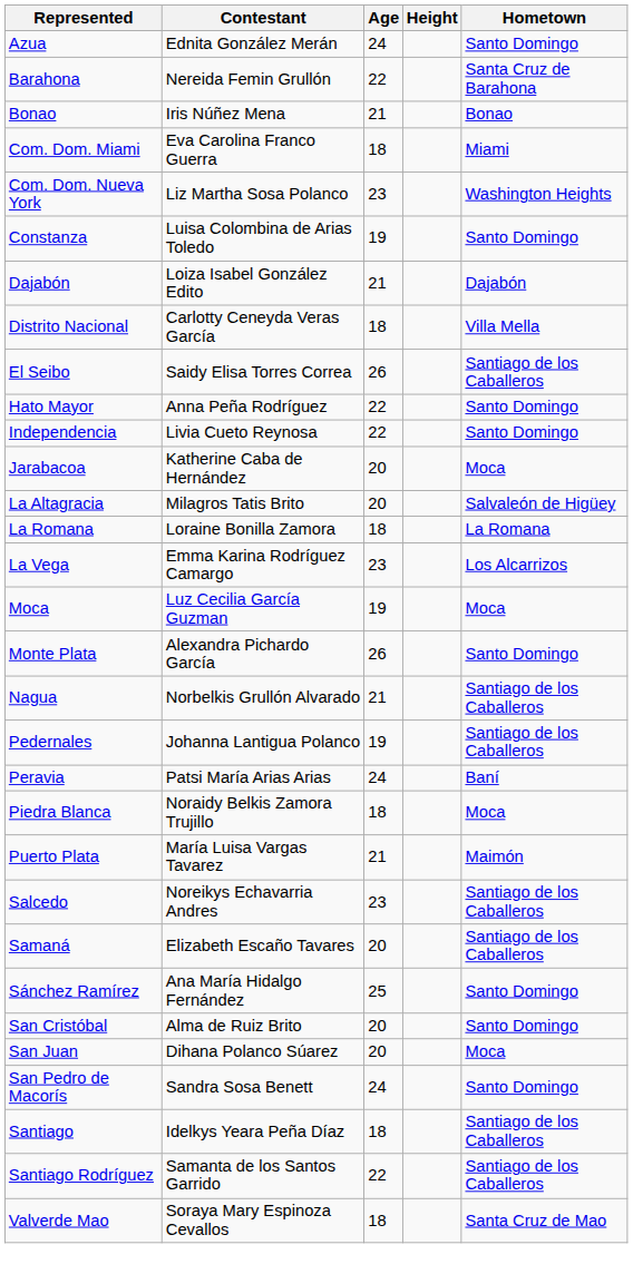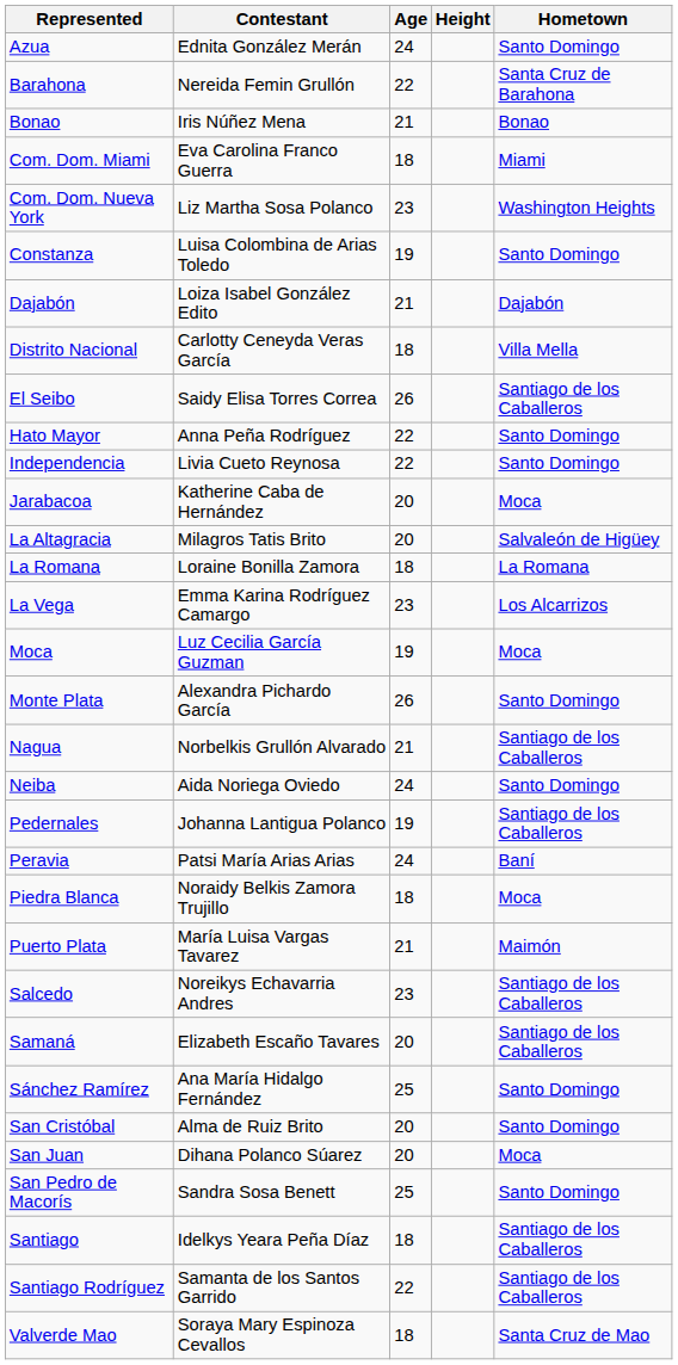 <table class="sortable wikitable">
 <tr>
 <th>Represented</th>
 <th>Contestant</th>
 <th>Age</th>
 <th>Height</th>
 <th>Hometown</th>
 </tr>
 <tr>
 <td><a href='#'>Azua</a></td>
 <td>Ednita González Merán</td>
 <td>24</td>
 <td></td>
 <td><a href='#'>Santo Domingo</a></td>
 </tr>
 <tr>
 <td><a href='#'>Barahona</a></td>
 <td>Nereida Femin Grullón</td>
 <td>22</td>
 <td></td>
 <td><a href='#'>Santa Cruz de Barahona</a></td>
 </tr>
 <tr>
 <td><a href='#'>Bonao</a></td>
 <td>Iris Núñez Mena</td>
 <td>21</td>
 <td></td>
 <td><a href='#'>Bonao</a></td>
 </tr>
 <tr>
 <td><a href='#'>Com. Dom. Miami</a></td>
 <td>Eva Carolina Franco Guerra</td>
 <td>18</td>
 <td></td>
 <td><a href='#'>Miami</a></td>
 </tr>
 <tr>
 <td><a href='#'>Com. Dom. Nueva York</a></td>
 <td>Liz Martha Sosa Polanco</td>
 <td>23</td>
 <td></td>
 <td><a href='#'>Washington Heights</a></td>
 </tr>
 <tr>
 <td><a href='#'>Constanza</a></td>
 <td>Luisa Colombina de Arias Toledo</td>
 <td>19</td>
 <td></td>
 <td><a href='#'>Santo Domingo</a></td>
 </tr>
 <tr>
 <td><a href='#'>Dajabón</a></td>
 <td>Loiza Isabel González Edito</td>
 <td>21</td>
 <td></td>
 <td><a href='#'>Dajabón</a></td>
 </tr>
 <tr>
 <td><a href='#'>Distrito Nacional</a></td>
 <td>Carlotty Ceneyda Veras García</td>
 <td>18</td>
 <td></td>
 <td><a href='#'>Villa Mella</a></td>
 </tr>
 <tr>
 <td><a href='#'>El Seibo</a></td>
 <td>Saidy Elisa Torres Correa</td>
 <td>26</td>
 <td></td>
 <td><a href='#'>Santiago de los Caballeros</a></td>
 </tr>
 <tr>
 <td><a href='#'>Hato Mayor</a></td>
 <td>Anna Peña Rodríguez</td>
 <td>22</td>
 <td></td>
 <td><a href='#'>Santo Domingo</a></td>
 </tr>
 <tr>
 <td><a href='#'>Independencia</a></td>
 <td>Livia Cueto Reynosa</td>
 <td>22</td>
 <td></td>
 <td><a href='#'>Santo Domingo</a></td>
 </tr>
 <tr>
 <td><a href='#'>Jarabacoa</a></td>
 <td>Katherine Caba de Hernández</td>
 <td>20</td>
 <td></td>
 <td><a href='#'>Moca</a></td>
 </tr>
 <tr>
 <td><a href='#'>La Altagracia</a></td>
 <td>Milagros Tatis Brito</td>
 <td>20</td>
 <td></td>
 <td><a href='#'>Salvaleón de Higüey</a></td>
 </tr>
 <tr>
 <td><a href='#'>La Romana</a></td>
 <td>Loraine Bonilla Zamora</td>
 <td>18</td>
 <td></td>
 <td><a href='#'>La Romana</a></td>
 </tr>
 <tr>
 <td><a href='#'>La Vega</a></td>
 <td>Emma Karina Rodríguez Camargo</td>
 <td>23</td>
 <td></td>
 <td><a href='#'>Los Alcarrizos</a></td>
 </tr>
 <tr>
 <td><a href='#'>Moca</a></td>
 <td><a href='#'>Luz Cecilia García Guzman</a></td>
 <td>19</td>
 <td></td>
 <td><a href='#'>Moca</a></td>
 </tr>
 <tr>
 <td><a href='#'>Monte Plata</a></td>
 <td>Alexandra Pichardo García</td>
 <td>26</td>
 <td></td>
 <td><a href='#'>Santo Domingo</a></td>
 </tr>
 <tr>
 <td><a href='#'>Nagua</a></td>
 <td>Norbelkis Grullón Alvarado</td>
 <td>21</td>
 <td></td>
 <td><a href='#'>Santiago de los Caballeros</a></td>
 </tr>
 <tr>
+<td><a href='#'>Neiba</a></td>
+<td>Aida Noriega Oviedo</td>
+<td>24</td>
+<td></td>
+<td><a href='#'>Santo Domingo</a></td>
+</tr>
+<tr>
 <td><a href='#'>Pedernales</a></td>
 <td>Johanna Lantigua Polanco</td>
 <td>19</td>
 <td></td>
 <td><a href='#'>Santiago de los Caballeros</a></td>
 </tr>
 <tr>
 <td><a href='#'>Peravia</a></td>
 <td>Patsi María Arias Arias</td>
 <td>24</td>
 <td></td>
 <td><a href='#'>Baní</a></td>
 </tr>
 <tr>
 <td><a href='#'>Piedra Blanca</a></td>
 <td>Noraidy Belkis Zamora Trujillo</td>
 <td>18</td>
 <td></td>
 <td><a href='#'>Moca</a></td>
 </tr>
 <tr>
 <td><a href='#'>Puerto Plata</a></td>
 <td>María Luisa Vargas Tavarez</td>
 <td>21</td>
 <td></td>
 <td><a href='#'>Maimón</a></td>
 </tr>
 <tr>
 <td><a href='#'>Salcedo</a></td>
 <td>Noreikys Echavarria Andres</td>
 <td>23</td>
 <td></td>
 <td><a href='#'>Santiago de los Caballeros</a></td>
 </tr>
 <tr>
 <td><a href='#'>Samaná</a></td>
 <td>Elizabeth Escaño Tavares</td>
 <td>20</td>
 <td></td>
 <td><a href='#'>Santiago de los Caballeros</a></td>
 </tr>
 <tr>
 <td><a href='#'>Sánchez Ramírez</a></td>
 <td>Ana María Hidalgo Fernández</td>
 <td>25</td>
 <td></td>
 <td><a href='#'>Santo Domingo</a></td>
 </tr>
 <tr>
 <td><a href='#'>San Cristóbal</a></td>
 <td>Alma de Ruiz Brito</td>
 <td>20</td>
 <td></td>
 <td><a href='#'>Santo Domingo</a></td>
 </tr>
 <tr>
 <td><a href='#'>San Juan</a></td>
 <td>Dihana Polanco Súarez</td>
 <td>20</td>
 <td></td>
 <td><a href='#'>Moca</a></td>
 </tr>
 <tr>
 <td><a href='#'>San Pedro de Macorís</a></td>
 <td>Sandra Sosa Benett</td>
-<td>24</td>
+<td>25</td>
 <td></td>
 <td><a href='#'>Santo Domingo</a></td>
 </tr>
 <tr>
 <td><a href='#'>Santiago</a></td>
 <td>Idelkys Yeara Peña Díaz</td>
 <td>18</td>
 <td></td>
 <td><a href='#'>Santiago de los Caballeros</a></td>
 </tr>
 <tr>
 <td><a href='#'>Santiago Rodríguez</a></td>
 <td>Samanta de los Santos Garrido</td>
 <td>22</td>
 <td></td>
 <td><a href='#'>Santiago de los Caballeros</a></td>
 </tr>
 <tr>
 <td><a href='#'>Valverde Mao</a></td>
 <td>Soraya Mary Espinoza Cevallos</td>
 <td>18</td>
 <td></td>
 <td><a href='#'>Santa Cruz de Mao</a></td>
 </tr>
 </table>
